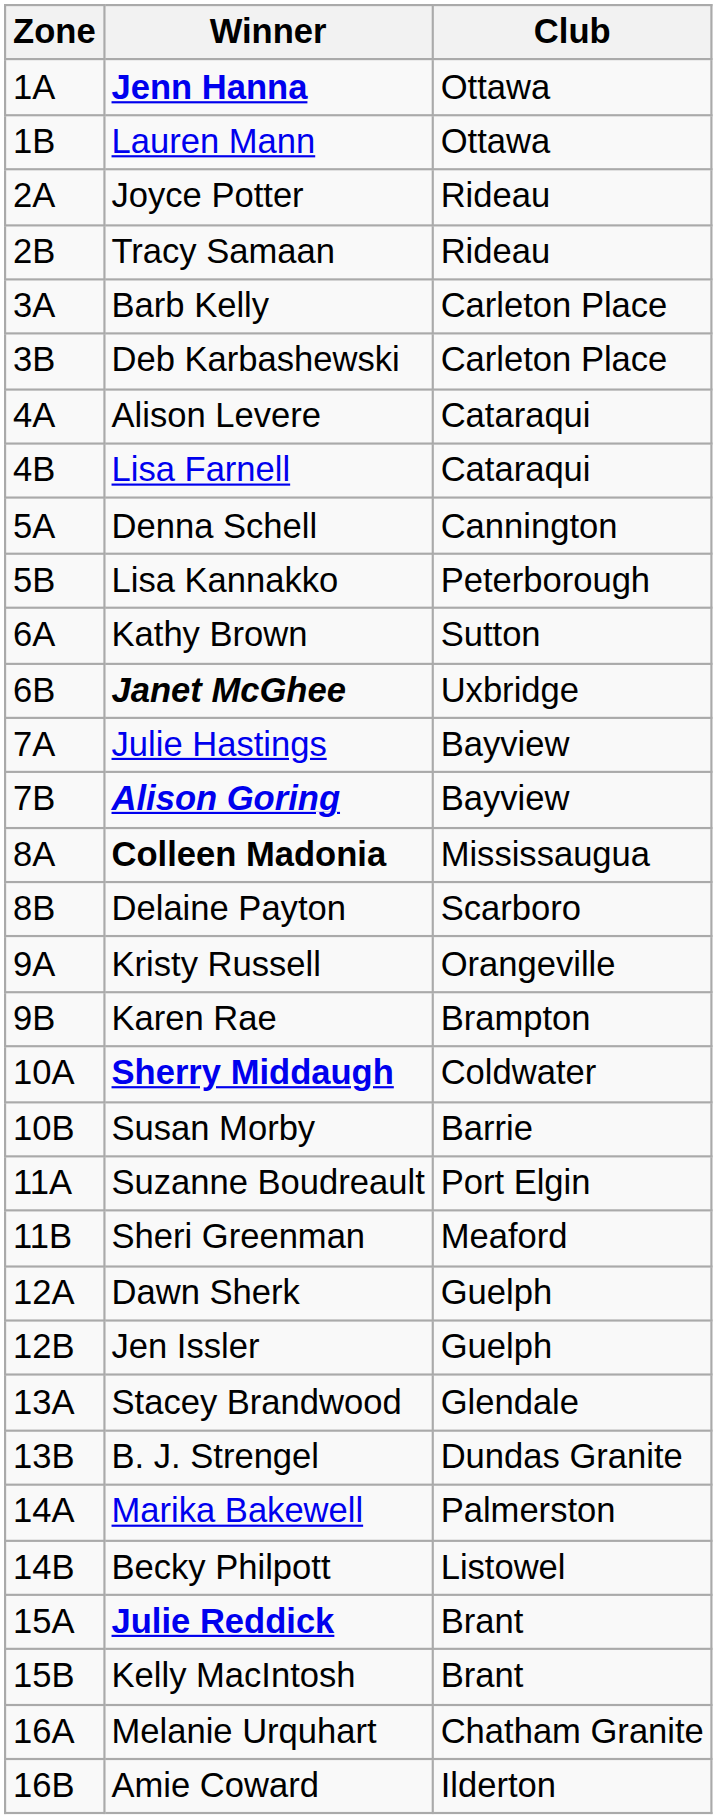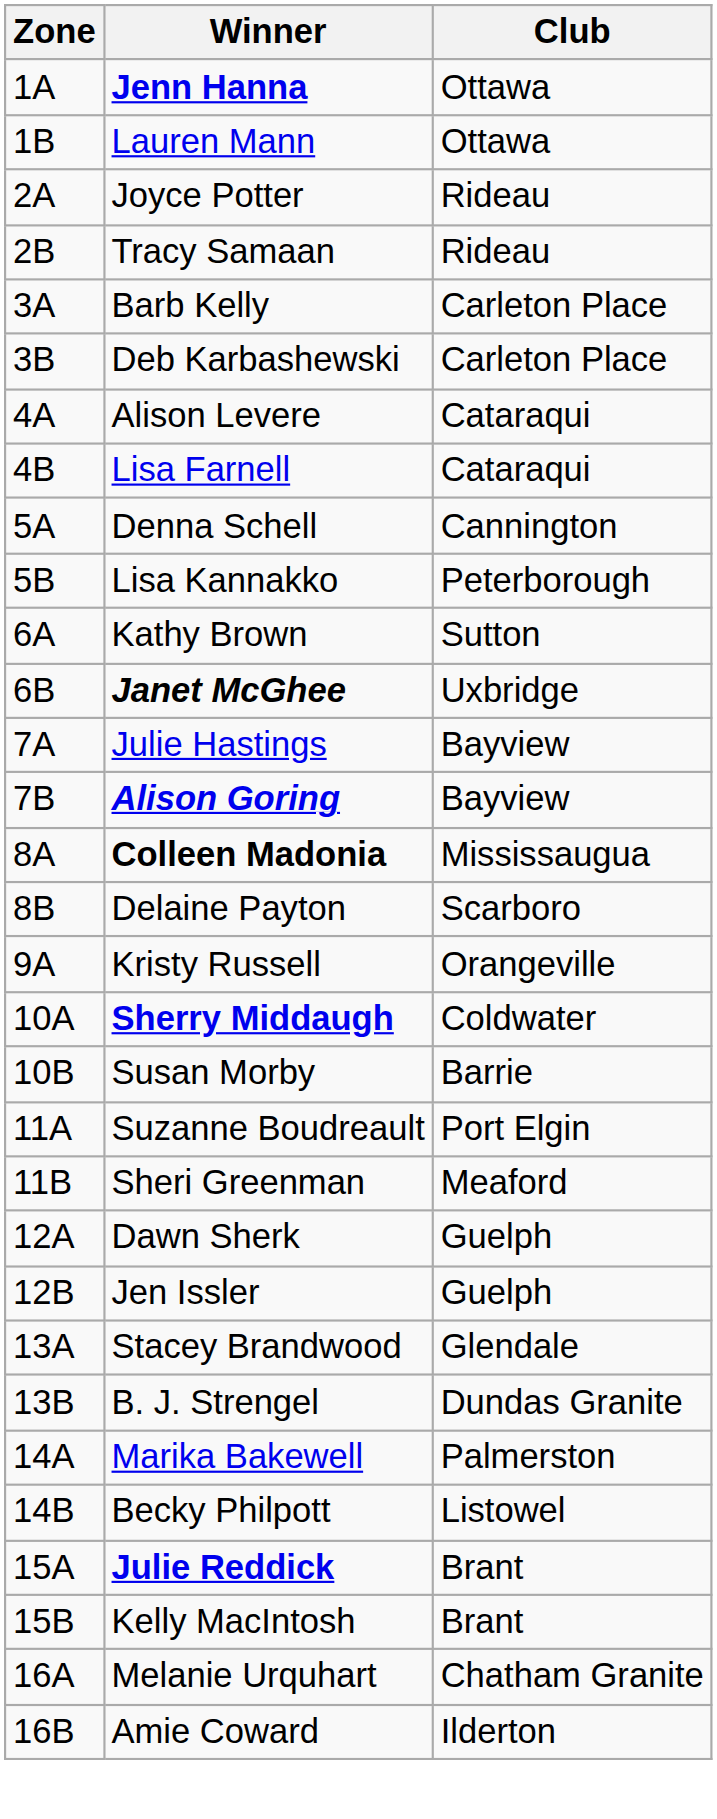 <table class="wikitable">
 <tr>
 <th>Zone</th>
 <th>Winner</th>
 <th>Club</th>
 </tr>
 <tr>
 <td>1A</td>
 <td><strong><a href='#'>Jenn Hanna</a></strong></td>
 <td>Ottawa</td>
 </tr>
 <tr>
 <td>1B</td>
 <td><a href='#'>Lauren Mann</a></td>
 <td>Ottawa</td>
 </tr>
 <tr>
 <td>2A</td>
 <td>Joyce Potter</td>
 <td>Rideau</td>
 </tr>
 <tr>
 <td>2B</td>
 <td>Tracy Samaan</td>
 <td>Rideau</td>
 </tr>
 <tr>
 <td>3A</td>
 <td>Barb Kelly</td>
 <td>Carleton Place</td>
 </tr>
 <tr>
 <td>3B</td>
 <td>Deb Karbashewski</td>
 <td>Carleton Place</td>
 </tr>
 <tr>
 <td>4A</td>
 <td>Alison Levere</td>
 <td>Cataraqui</td>
 </tr>
 <tr>
 <td>4B</td>
 <td><a href='#'>Lisa Farnell</a></td>
 <td>Cataraqui</td>
 </tr>
 <tr>
 <td>5A</td>
 <td>Denna Schell</td>
 <td>Cannington</td>
 </tr>
 <tr>
 <td>5B</td>
 <td>Lisa Kannakko</td>
 <td>Peterborough</td>
 </tr>
 <tr>
 <td>6A</td>
 <td>Kathy Brown</td>
 <td>Sutton</td>
 </tr>
 <tr>
 <td>6B</td>
 <td><strong><em>Janet McGhee</em></strong></td>
 <td>Uxbridge</td>
 </tr>
 <tr>
 <td>7A</td>
 <td><a href='#'>Julie Hastings</a></td>
 <td>Bayview</td>
 </tr>
 <tr>
 <td>7B</td>
 <td><strong><em><a href='#'>Alison Goring</a></em></strong></td>
 <td>Bayview</td>
 </tr>
 <tr>
 <td>8A</td>
 <td><strong>Colleen Madonia</strong></td>
 <td>Mississaugua</td>
 </tr>
 <tr>
 <td>8B</td>
 <td>Delaine Payton</td>
 <td>Scarboro</td>
 </tr>
 <tr>
 <td>9A</td>
 <td>Kristy Russell</td>
 <td>Orangeville</td>
 </tr>
 <tr>
-<td>9B</td>
-<td>Karen Rae</td>
-<td>Brampton</td>
-</tr>
-<tr>
 <td>10A</td>
 <td><strong><a href='#'>Sherry Middaugh</a></strong></td>
 <td>Coldwater</td>
 </tr>
 <tr>
 <td>10B</td>
 <td>Susan Morby</td>
 <td>Barrie</td>
 </tr>
 <tr>
 <td>11A</td>
 <td>Suzanne Boudreault</td>
 <td>Port Elgin</td>
 </tr>
 <tr>
 <td>11B</td>
 <td>Sheri Greenman</td>
 <td>Meaford</td>
 </tr>
 <tr>
 <td>12A</td>
 <td>Dawn Sherk</td>
 <td>Guelph</td>
 </tr>
 <tr>
 <td>12B</td>
 <td>Jen Issler</td>
 <td>Guelph</td>
 </tr>
 <tr>
 <td>13A</td>
 <td>Stacey Brandwood</td>
 <td>Glendale</td>
 </tr>
 <tr>
 <td>13B</td>
 <td>B. J. Strengel</td>
 <td>Dundas Granite</td>
 </tr>
 <tr>
 <td>14A</td>
 <td><a href='#'>Marika Bakewell</a></td>
 <td>Palmerston</td>
 </tr>
 <tr>
 <td>14B</td>
 <td>Becky Philpott</td>
 <td>Listowel</td>
 </tr>
 <tr>
 <td>15A</td>
 <td><strong><a href='#'>Julie Reddick</a></strong></td>
 <td>Brant</td>
 </tr>
 <tr>
 <td>15B</td>
 <td>Kelly MacIntosh</td>
 <td>Brant</td>
 </tr>
 <tr>
 <td>16A</td>
 <td>Melanie Urquhart</td>
 <td>Chatham Granite</td>
 </tr>
 <tr>
 <td>16B</td>
 <td>Amie Coward</td>
 <td>Ilderton</td>
 </tr>
 </table>
